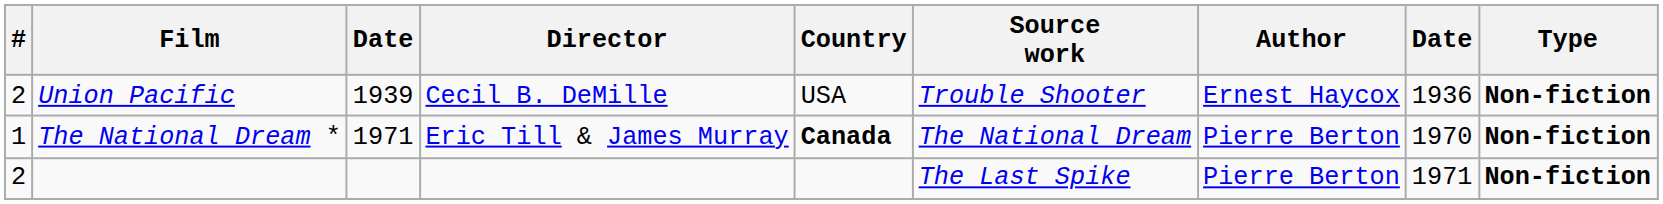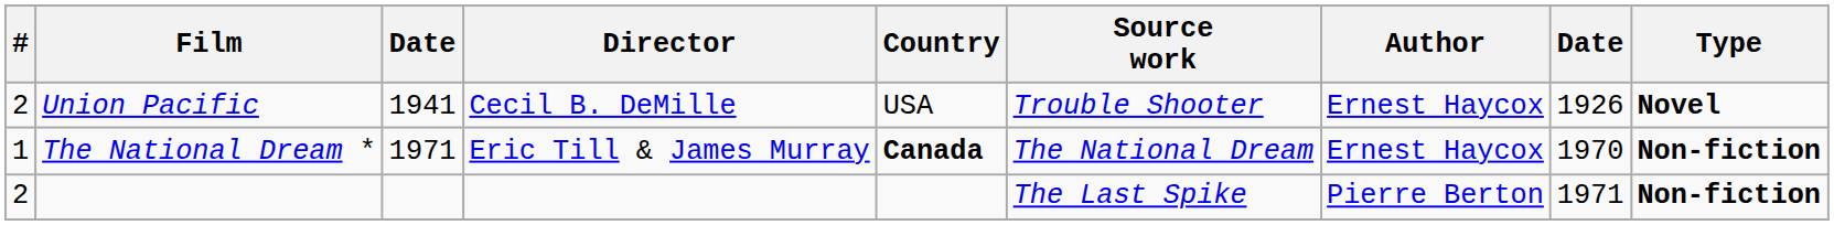 <table class="wikitable">
 <tr>
 <th>#</th>
 <th>Film</th>
 <th>Date</th>
 <th>Director</th>
 <th>Country</th>
 <th>Source<br>work</th>
 <th>Author</th>
 <th>Date</th>
 <th>Type</th>
 </tr>
 <tr>
 <td>2</td>
 <td><em><a href='#'>Union Pacific</a></em></td>
-<td>1939</td>
+<td>1941</td>
 <td><a href='#'>Cecil B. DeMille</a></td>
 <td>USA</td>
 <td><em><a href='#'>Trouble Shooter</a></em></td>
 <td><a href='#'>Ernest Haycox</a></td>
-<td>1936</td>
-<td><strong>Non-fiction</strong></td>
+<td>1926</td>
+<td><strong>Novel</strong></td>
 </tr>
 <tr>
 <td>1</td>
 <td><em><a href='#'>The National Dream</a></em> *</td>
 <td>1971</td>
 <td><a href='#'>Eric Till</a> & <a href='#'>James Murray</a></td>
 <td><strong>Canada</strong></td>
 <td><em><a href='#'>The National Dream</a></em></td>
-<td><a href='#'>Pierre Berton</a></td>
+<td><a href='#'>Ernest Haycox</a></td>
 <td>1970</td>
 <td><strong>Non-fiction</strong></td>
 </tr>
 <tr>
 <td>2</td>
 <td></td>
 <td></td>
 <td></td>
 <td></td>
 <td><em><a href='#'>The Last Spike</a></em></td>
 <td><a href='#'>Pierre Berton</a></td>
 <td>1971</td>
 <td><strong>Non-fiction</strong></td>
 </tr>
 <tr>
 </tr>
 </table>
